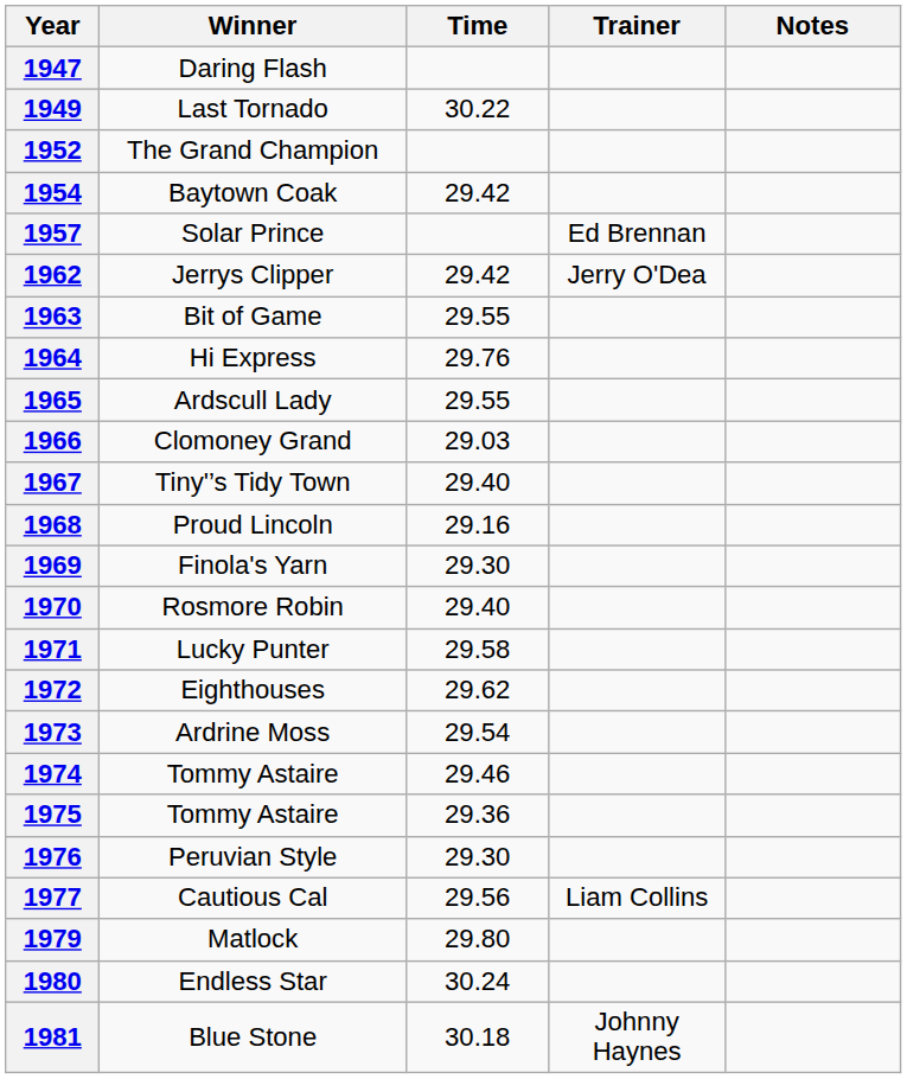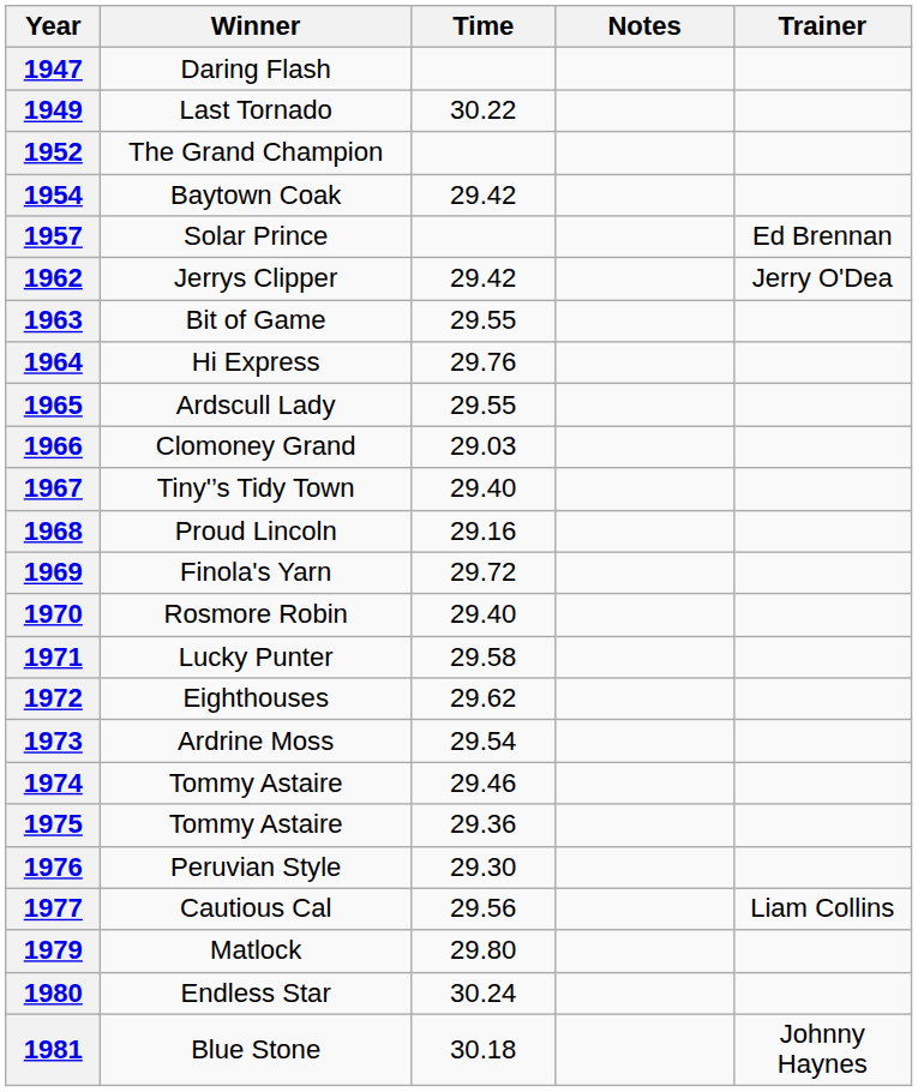 <table class="wikitable" style="text-align:center">
 <tr>
 <th width=50>Year</th>
 <th width=180>Winner</th>
 <th width=80>Time</th>
+<th width=100>Notes</th>
 <th width=100>Trainer</th>
-<th width=100>Notes</th>
 </tr>
 <tr>
 <th><a href='#'>1947</a></th>
 <td>Daring Flash</td>
 <td></td>
 <td></td>
 <td></td>
 </tr>
 <tr>
 <th><a href='#'>1949</a></th>
 <td>Last Tornado</td>
 <td>30.22</td>
 <td></td>
 <td></td>
 </tr>
 <tr>
 <th><a href='#'>1952</a></th>
 <td>The Grand Champion </td>
 <td></td>
 <td></td>
 <td></td>
 </tr>
 <tr>
 <th><a href='#'>1954</a></th>
 <td>Baytown Coak</td>
 <td>29.42</td>
 <td></td>
 <td></td>
 </tr>
 <tr>
 <th><a href='#'>1957</a></th>
 <td>Solar Prince </td>
 <td></td>
+<td></td>
 <td>Ed Brennan</td>
-<td></td>
 </tr>
 <tr>
 <th><a href='#'>1962</a></th>
 <td>Jerrys Clipper	</td>
 <td>29.42</td>
+<td></td>
 <td>Jerry O'Dea</td>
-<td></td>
 </tr>
 <tr>
 <th><a href='#'>1963</a></th>
 <td>Bit of Game</td>
 <td>29.55</td>
 <td></td>
 <td></td>
 </tr>
 <tr>
 <th><a href='#'>1964</a></th>
 <td>Hi Express</td>
 <td>29.76</td>
 <td></td>
 <td></td>
 </tr>
 <tr>
 <th><a href='#'>1965</a></th>
 <td>Ardscull Lady</td>
 <td>29.55</td>
 <td></td>
 <td></td>
 </tr>
 <tr>
 <th><a href='#'>1966</a></th>
 <td>Clomoney Grand</td>
 <td>29.03</td>
 <td></td>
 <td></td>
 </tr>
 <tr>
 <th><a href='#'>1967</a></th>
 <td>Tiny'’s Tidy Town</td>
 <td>29.40</td>
 <td></td>
 <td></td>
 </tr>
 <tr>
 <th><a href='#'>1968</a></th>
 <td>Proud Lincoln</td>
 <td>29.16</td>
 <td></td>
 <td></td>
 </tr>
 <tr>
 <th><a href='#'>1969</a></th>
 <td>Finola's Yarn</td>
-<td>29.30</td>
+<td>29.72</td>
 <td></td>
 <td></td>
 </tr>
 <tr>
 <th><a href='#'>1970</a></th>
 <td>Rosmore Robin</td>
 <td>29.40</td>
 <td></td>
 <td></td>
 </tr>
 <tr>
 <th><a href='#'>1971</a></th>
 <td>Lucky Punter</td>
 <td>29.58</td>
 <td></td>
 <td></td>
 </tr>
 <tr>
 <th><a href='#'>1972</a></th>
 <td>Eighthouses</td>
 <td>29.62</td>
 <td></td>
 <td></td>
 </tr>
 <tr>
 <th><a href='#'>1973</a></th>
 <td>Ardrine Moss</td>
 <td>29.54</td>
 <td></td>
 <td></td>
 </tr>
 <tr>
 <th><a href='#'>1974</a></th>
 <td>Tommy Astaire</td>
 <td>29.46</td>
 <td></td>
 <td></td>
 </tr>
 <tr>
 <th><a href='#'>1975</a></th>
 <td>Tommy Astaire</td>
 <td>29.36</td>
 <td></td>
 <td></td>
 </tr>
 <tr>
 <th><a href='#'>1976</a></th>
 <td>Peruvian Style</td>
 <td>29.30</td>
 <td></td>
 <td></td>
 </tr>
 <tr>
 <th><a href='#'>1977</a></th>
 <td>Cautious Cal</td>
 <td>29.56</td>
+<td></td>
 <td>Liam Collins</td>
-<td></td>
 </tr>
 <tr>
 <th><a href='#'>1979</a></th>
 <td>Matlock</td>
 <td>29.80</td>
 <td></td>
 <td></td>
 </tr>
 <tr>
 <th><a href='#'>1980</a></th>
 <td>Endless Star</td>
 <td>30.24</td>
 <td></td>
 <td></td>
 </tr>
 <tr>
 <th><a href='#'>1981</a></th>
 <td>Blue Stone</td>
 <td>30.18</td>
+<td></td>
 <td>Johnny Haynes</td>
-<td></td>
 </tr>
 </table>
